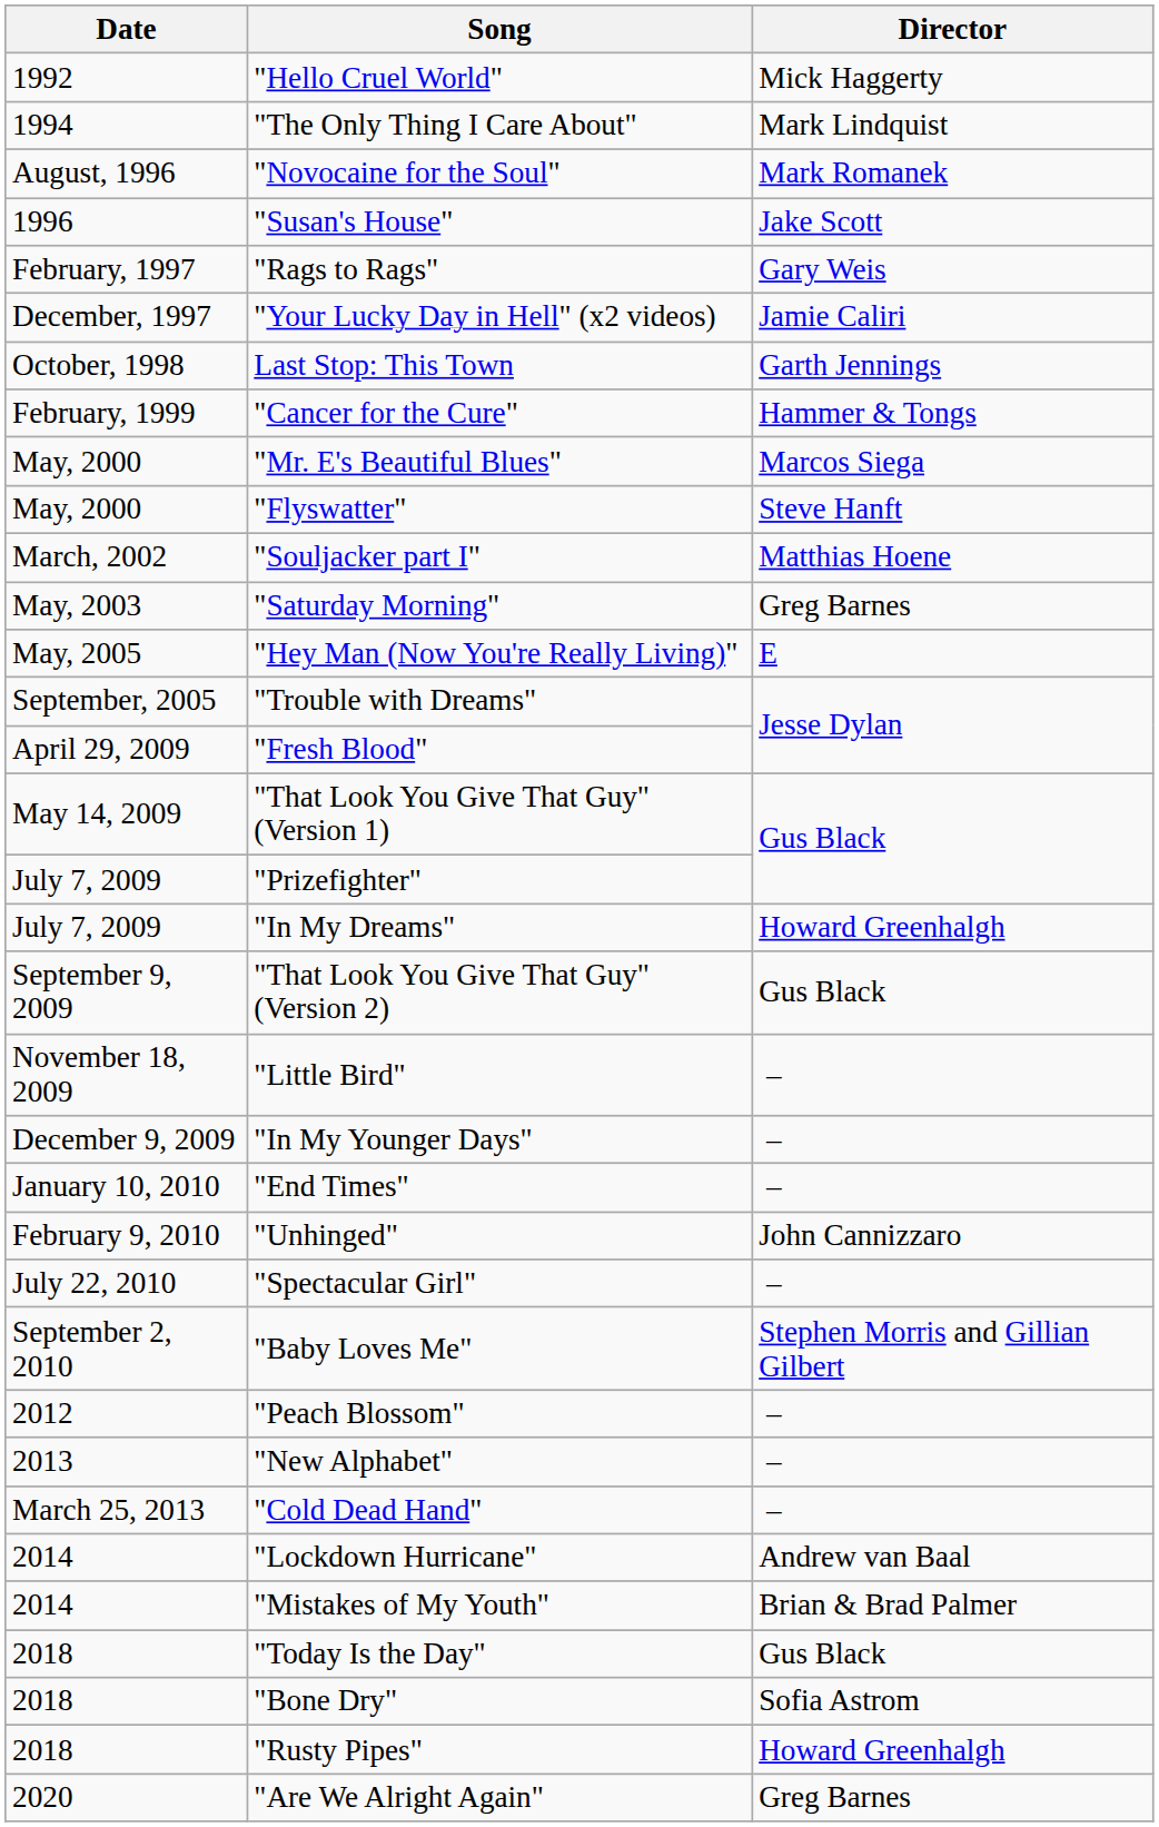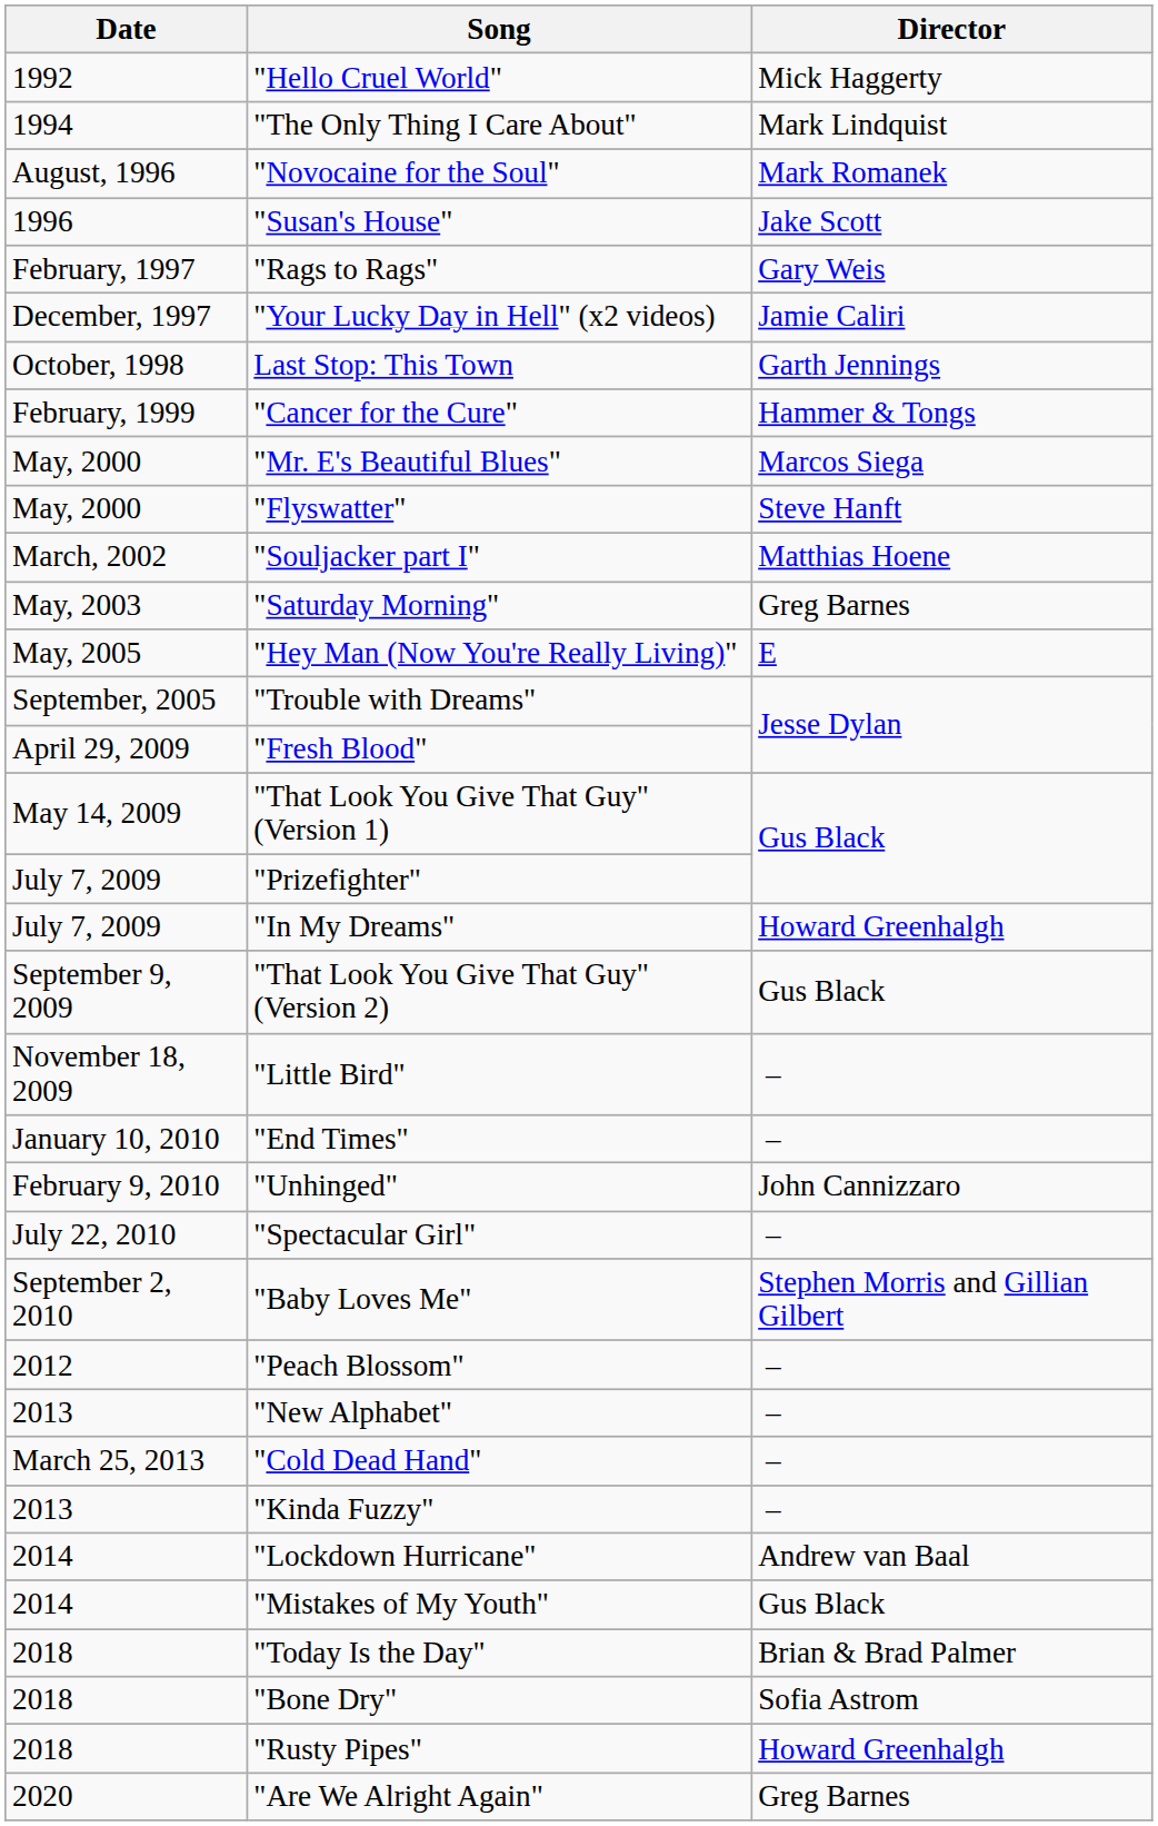 <table class="wikitable" style="text-align:left">
 <tr>
 <th>Date</th>
 <th>Song</th>
 <th>Director</th>
 </tr>
 <tr>
 <td>1992</td>
 <td>"<a href='#'>Hello Cruel World</a>"</td>
 <td>Mick Haggerty</td>
 </tr>
 <tr>
 <td>1994</td>
 <td>"The Only Thing I Care About"</td>
 <td>Mark Lindquist</td>
 </tr>
 <tr>
 <td>August, 1996</td>
 <td>"<a href='#'>Novocaine for the Soul</a>"</td>
 <td><a href='#'>Mark Romanek</a></td>
 </tr>
 <tr>
 <td>1996</td>
 <td>"<a href='#'>Susan's House</a>"</td>
 <td><a href='#'>Jake Scott</a></td>
 </tr>
 <tr>
 <td>February, 1997</td>
 <td>"Rags to Rags"</td>
 <td><a href='#'>Gary Weis</a></td>
 </tr>
 <tr>
 <td>December, 1997</td>
 <td>"<a href='#'>Your Lucky Day in Hell</a>" (x2 videos)</td>
 <td><a href='#'>Jamie Caliri</a></td>
 </tr>
 <tr>
 <td>October, 1998</td>
 <td><a href='#'>Last Stop: This Town</a></td>
 <td><a href='#'>Garth Jennings</a></td>
 </tr>
 <tr>
 <td>February, 1999</td>
 <td>"<a href='#'>Cancer for the Cure</a>"</td>
 <td><a href='#'>Hammer & Tongs</a></td>
 </tr>
 <tr>
 <td>May, 2000</td>
 <td>"<a href='#'>Mr. E's Beautiful Blues</a>"</td>
 <td><a href='#'>Marcos Siega</a></td>
 </tr>
 <tr>
 <td>May, 2000</td>
 <td>"<a href='#'>Flyswatter</a>"</td>
 <td><a href='#'>Steve Hanft</a></td>
 </tr>
 <tr>
 <td>March, 2002</td>
 <td>"<a href='#'>Souljacker part I</a>"</td>
 <td><a href='#'>Matthias Hoene</a></td>
 </tr>
 <tr>
 <td>May, 2003</td>
 <td>"<a href='#'>Saturday Morning</a>"</td>
 <td>Greg Barnes</td>
 </tr>
 <tr>
 <td>May, 2005</td>
 <td>"<a href='#'>Hey Man (Now You're Really Living)</a>"</td>
 <td><a href='#'>E</a></td>
 </tr>
 <tr>
 <td>September, 2005</td>
 <td>"Trouble with Dreams"</td>
 <td rowspan="2"><a href='#'>Jesse Dylan</a></td>
 </tr>
 <tr>
 <td>April 29, 2009</td>
 <td>"<a href='#'>Fresh Blood</a>"</td>
 </tr>
 <tr>
 <td>May 14, 2009</td>
 <td>"That Look You Give That Guy" (Version 1)</td>
 <td rowspan="2"><a href='#'>Gus Black</a></td>
 </tr>
 <tr>
 <td>July 7, 2009</td>
 <td>"Prizefighter"</td>
 </tr>
 <tr>
 <td>July 7, 2009</td>
 <td>"In My Dreams"</td>
 <td><a href='#'>Howard Greenhalgh</a></td>
 </tr>
 <tr>
 <td>September 9, 2009</td>
 <td>"That Look You Give That Guy" (Version 2)</td>
 <td>Gus Black</td>
 </tr>
 <tr>
 <td>November 18, 2009</td>
 <td>"Little Bird"</td>
 <td> –</td>
 </tr>
 <tr>
-<td>December 9, 2009</td>
-<td>"In My Younger Days"</td>
-<td> –</td>
-</tr>
-<tr>
 <td>January 10, 2010</td>
 <td>"End Times"</td>
 <td> –</td>
 </tr>
 <tr>
 <td>February 9, 2010</td>
 <td>"Unhinged"</td>
 <td>John Cannizzaro</td>
 </tr>
 <tr>
 <td>July 22, 2010</td>
 <td>"Spectacular Girl"</td>
 <td> –</td>
 </tr>
 <tr>
 <td>September 2, 2010</td>
 <td>"Baby Loves Me"</td>
 <td><a href='#'>Stephen Morris</a> and <a href='#'>Gillian Gilbert</a></td>
 </tr>
 <tr>
 <td>2012</td>
 <td>"Peach Blossom"</td>
 <td> –</td>
 </tr>
 <tr>
 <td>2013</td>
 <td>"New Alphabet"</td>
 <td> –</td>
 </tr>
 <tr>
 <td>March 25, 2013</td>
 <td>"<a href='#'>Cold Dead Hand</a>"</td>
 <td> –</td>
 </tr>
 <tr>
+<td>2013</td>
+<td>"Kinda Fuzzy"</td>
+<td> –</td>
+</tr>
+<tr>
 <td>2014</td>
 <td>"Lockdown Hurricane"</td>
 <td>Andrew van Baal</td>
 </tr>
 <tr>
 <td>2014</td>
 <td>"Mistakes of My Youth"</td>
-<td>Brian & Brad Palmer</td>
+<td>Gus Black</td>
 </tr>
 <tr>
 <td>2018</td>
 <td>"Today Is the Day"</td>
-<td>Gus Black</td>
+<td>Brian & Brad Palmer</td>
 </tr>
 <tr>
 <td>2018</td>
 <td>"Bone Dry"</td>
 <td>Sofia Astrom</td>
 </tr>
 <tr>
 <td>2018</td>
 <td>"Rusty Pipes"</td>
 <td><a href='#'>Howard Greenhalgh</a></td>
 </tr>
 <tr>
 <td>2020</td>
 <td>"Are We Alright Again"</td>
 <td>Greg Barnes</td>
 </tr>
 </table>
